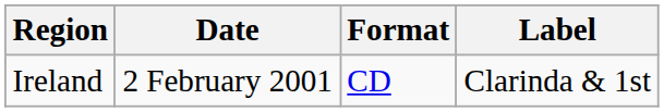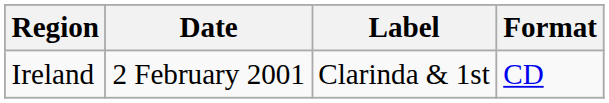 <table class="wikitable">
 <tr>
 <th>Region</th>
 <th>Date</th>
+<th>Label</th>
 <th>Format</th>
-<th>Label</th>
 </tr>
 <tr>
 <td>Ireland</td>
 <td>2 February 2001</td>
+<td>Clarinda & 1st</td>
 <td><a href='#'>CD</a></td>
-<td>Clarinda & 1st</td>
 </tr>
 </table>
